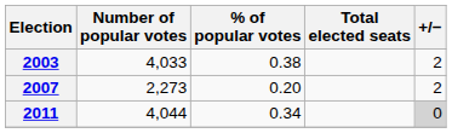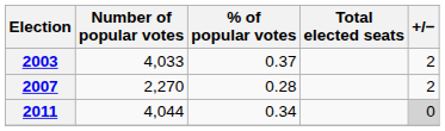 <table class="wikitable" style="text-align: right;">
 <tr align=center>
 <th>Election</th>
 <th>Number of<br>popular votes</th>
 <th>% of<br>popular votes</th>
 <th>Total<br>elected seats</th>
 <th>+/−</th>
 </tr>
 <tr>
 <th><a href='#'>2003</a></th>
 <td>4,033</td>
-<td>0.38</td>
+<td>0.37</td>
 <td></td>
 <td>2</td>
 </tr>
 <tr>
 <th><a href='#'>2007</a></th>
-<td>2,273</td>
-<td>0.20</td>
+<td>2,270</td>
+<td>0.28</td>
 <td></td>
 <td>2</td>
 </tr>
 <tr>
 <th><a href='#'>2011</a></th>
 <td>4,044</td>
 <td>0.34</td>
 <td></td>
 <td style="background: lightgrey;">0</td>
 </tr>
 <tr>
 </tr>
 </table>
